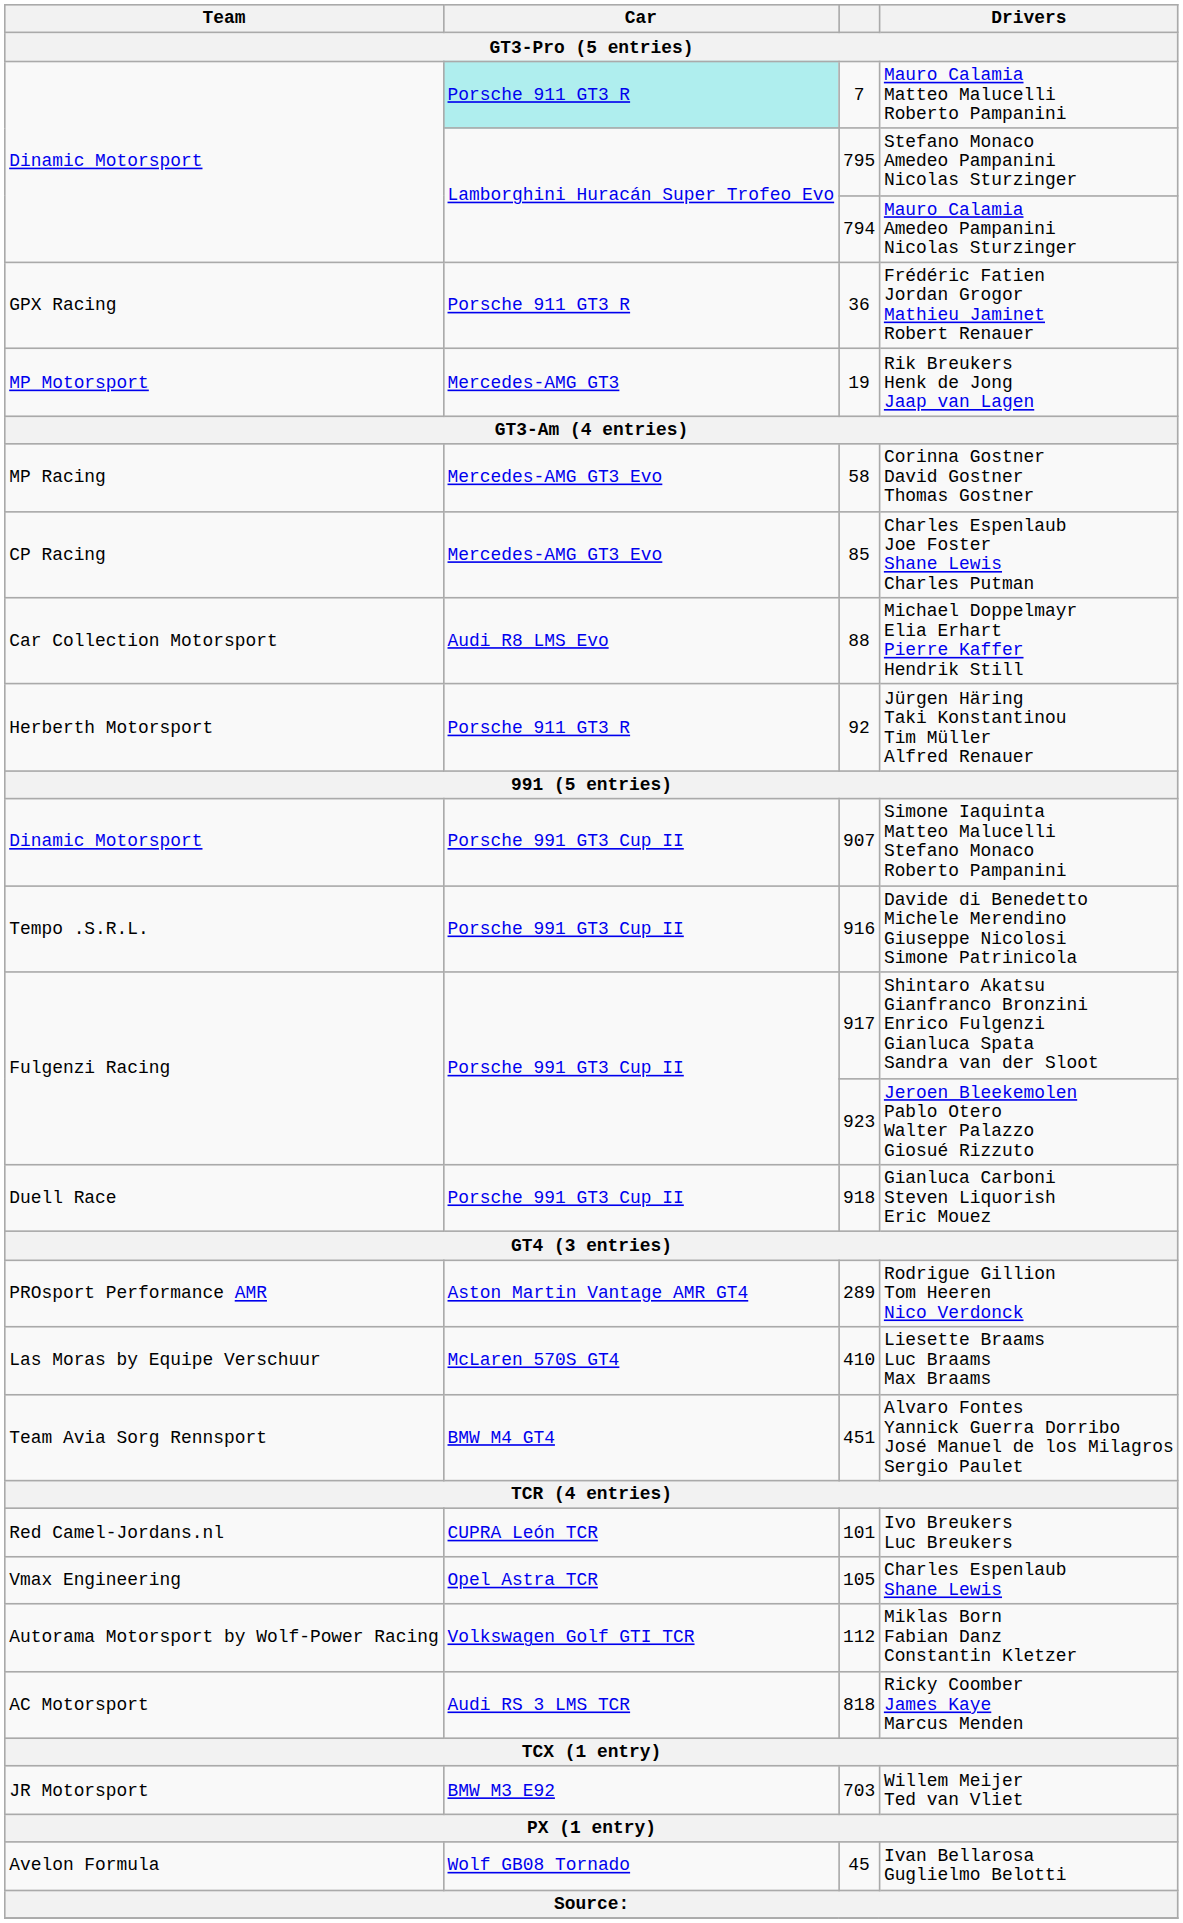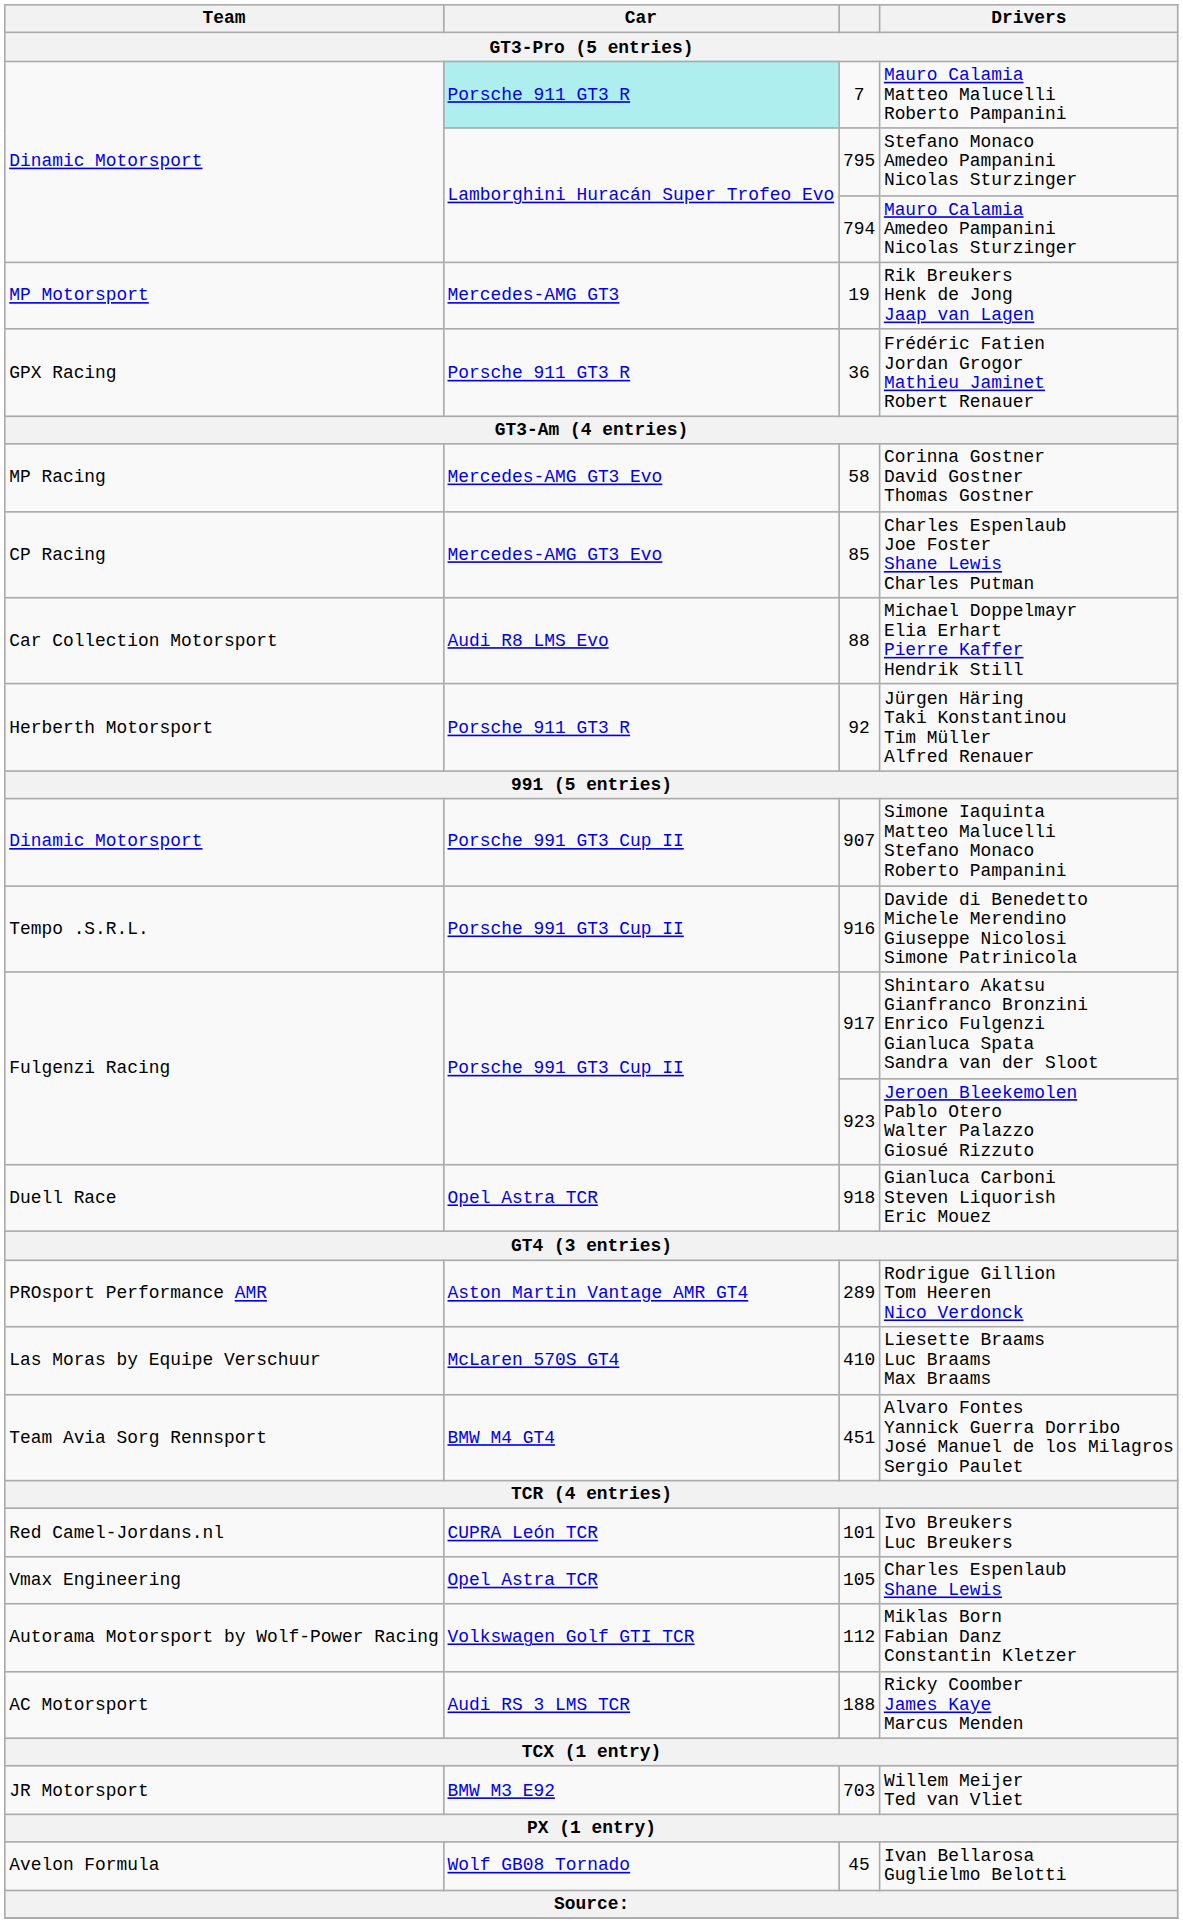 <table class="wikitable" style="font-size: 85%;">
 <tr>
 <th>Team</th>
 <th>Car</th>
 <th></th>
 <th>Drivers</th>
 </tr>
 <tr>
 <th colspan=4>GT3-Pro (5 entries)</th>
 </tr>
 <tr>
 <td rowspan=3> <a href='#'>Dinamic Motorsport</a></td>
 <td style="background: paleturquoise;"><a href='#'>Porsche 911 GT3 R</a></td>
 <td align="center">7</td>
 <td> <a href='#'>Mauro Calamia</a><br> Matteo Malucelli<br> Roberto Pampanini</td>
 </tr>
 <tr>
 <td rowspan=2><a href='#'>Lamborghini Huracán Super Trofeo Evo</a></td>
 <td align="center">795</td>
 <td> Stefano Monaco<br> Amedeo Pampanini<br> Nicolas Sturzinger</td>
 </tr>
 <tr>
 <td align="center">794</td>
 <td> <a href='#'>Mauro Calamia</a><br> Amedeo Pampanini<br> Nicolas Sturzinger</td>
 </tr>
 <tr>
+<td> <a href='#'>MP Motorsport</a></td>
+<td><a href='#'>Mercedes-AMG GT3</a></td>
+<td align="center">19</td>
+<td> Rik Breukers<br> Henk de Jong<br> <a href='#'>Jaap van Lagen</a></td>
+</tr>
+<tr>
 <td> GPX Racing</td>
 <td><a href='#'>Porsche 911 GT3 R</a></td>
 <td align="center">36</td>
 <td> Frédéric Fatien<br> Jordan Grogor<br> <a href='#'>Mathieu Jaminet</a><br> Robert Renauer</td>
-</tr>
-<tr>
-<td> <a href='#'>MP Motorsport</a></td>
-<td><a href='#'>Mercedes-AMG GT3</a></td>
-<td align="center">19</td>
-<td> Rik Breukers<br> Henk de Jong<br> <a href='#'>Jaap van Lagen</a></td>
 </tr>
 <tr>
 <th colspan=4>GT3-Am (4 entries)</th>
 </tr>
 <tr>
 <td> MP Racing</td>
 <td><a href='#'>Mercedes-AMG GT3 Evo</a></td>
 <td align="center">58</td>
 <td> Corinna Gostner<br> David Gostner<br> Thomas Gostner</td>
 </tr>
 <tr>
 <td> CP Racing</td>
 <td><a href='#'>Mercedes-AMG GT3 Evo</a></td>
 <td align="center">85</td>
 <td> Charles Espenlaub<br> Joe Foster<br> <a href='#'>Shane Lewis</a><br> Charles Putman</td>
 </tr>
 <tr>
 <td> Car Collection Motorsport</td>
 <td><a href='#'>Audi R8 LMS Evo</a></td>
 <td align="center">88</td>
 <td> Michael Doppelmayr<br> Elia Erhart<br> <a href='#'>Pierre Kaffer</a><br> Hendrik Still</td>
 </tr>
 <tr>
 <td> Herberth Motorsport</td>
 <td><a href='#'>Porsche 911 GT3 R</a></td>
 <td align="center">92</td>
 <td> Jürgen Häring<br> Taki Konstantinou<br> Tim Müller<br> Alfred Renauer</td>
 </tr>
 <tr>
 <th colspan=4>991 (5 entries)</th>
 </tr>
 <tr>
 <td> <a href='#'>Dinamic Motorsport</a></td>
 <td><a href='#'>Porsche 991 GT3 Cup II</a></td>
 <td align="center">907</td>
 <td> Simone Iaquinta<br> Matteo Malucelli<br> Stefano Monaco<br> Roberto Pampanini</td>
 </tr>
 <tr>
 <td> Tempo .S.R.L.</td>
 <td><a href='#'>Porsche 991 GT3 Cup II</a></td>
 <td align="center">916</td>
 <td> Davide di Benedetto<br> Michele Merendino<br> Giuseppe Nicolosi<br> Simone Patrinicola</td>
 </tr>
 <tr>
 <td rowspan=2> Fulgenzi Racing</td>
 <td rowspan=2><a href='#'>Porsche 991 GT3 Cup II</a></td>
 <td align="center">917</td>
 <td> Shintaro Akatsu<br> Gianfranco Bronzini<br> Enrico Fulgenzi<br> Gianluca Spata<br> Sandra van der Sloot</td>
 </tr>
 <tr>
 <td align="center">923</td>
 <td> <a href='#'>Jeroen Bleekemolen</a><br> Pablo Otero<br> Walter Palazzo<br> Giosué Rizzuto</td>
 </tr>
 <tr>
 <td> Duell Race</td>
-<td><a href='#'>Porsche 991 GT3 Cup II</a></td>
+<td><a href='#'>Opel Astra TCR</a></td>
 <td align="center">918</td>
 <td> Gianluca Carboni<br> Steven Liquorish<br> Eric Mouez</td>
 </tr>
 <tr>
 <th colspan=4>GT4 (3 entries)</th>
 </tr>
 <tr>
 <td> PROsport Performance <a href='#'>AMR</a></td>
 <td><a href='#'>Aston Martin Vantage AMR GT4</a></td>
 <td align="center">289</td>
 <td> Rodrigue Gillion<br> Tom Heeren<br> <a href='#'>Nico Verdonck</a></td>
 </tr>
 <tr>
 <td> Las Moras by Equipe Verschuur</td>
 <td><a href='#'>McLaren 570S GT4</a></td>
 <td align="center">410</td>
 <td> Liesette Braams<br> Luc Braams<br> Max Braams</td>
 </tr>
 <tr>
 <td> Team Avia Sorg Rennsport</td>
 <td><a href='#'>BMW M4 GT4</a></td>
 <td align="center">451</td>
 <td> Alvaro Fontes<br> Yannick Guerra Dorribo<br> José Manuel de los Milagros<br> Sergio Paulet</td>
 </tr>
 <tr>
 <th colspan=4>TCR (4 entries)</th>
 </tr>
 <tr>
 <td> Red Camel-Jordans.nl</td>
 <td><a href='#'>CUPRA León TCR</a></td>
 <td align="center">101</td>
 <td> Ivo Breukers<br> Luc Breukers</td>
 </tr>
 <tr>
 <td> Vmax Engineering</td>
 <td><a href='#'>Opel Astra TCR</a></td>
 <td align="center">105</td>
 <td> Charles Espenlaub<br> <a href='#'>Shane Lewis</a></td>
 </tr>
 <tr>
 <td> Autorama Motorsport by Wolf-Power Racing</td>
 <td><a href='#'>Volkswagen Golf GTI TCR</a></td>
 <td align="center">112</td>
 <td> Miklas Born<br> Fabian Danz<br> Constantin Kletzer</td>
 </tr>
 <tr>
 <td> AC Motorsport</td>
 <td><a href='#'>Audi RS 3 LMS TCR</a></td>
-<td align="center">818</td>
+<td align="center">188</td>
 <td> Ricky Coomber<br> <a href='#'>James Kaye</a><br> Marcus Menden</td>
 </tr>
 <tr>
 <th colspan=4>TCX (1 entry)</th>
 </tr>
 <tr>
 <td> JR Motorsport</td>
 <td><a href='#'>BMW M3 E92</a></td>
 <td align="center">703</td>
 <td> Willem Meijer<br> Ted van Vliet</td>
 </tr>
 <tr>
 <th colspan=4>PX (1 entry)</th>
 </tr>
 <tr>
 <td> Avelon Formula</td>
 <td><a href='#'>Wolf GB08 Tornado</a></td>
 <td align="center">45</td>
 <td> Ivan Bellarosa<br> Guglielmo Belotti</td>
 </tr>
 <tr>
 <th colspan=4>Source:</th>
 </tr>
 <tr>
 </tr>
 </table>
